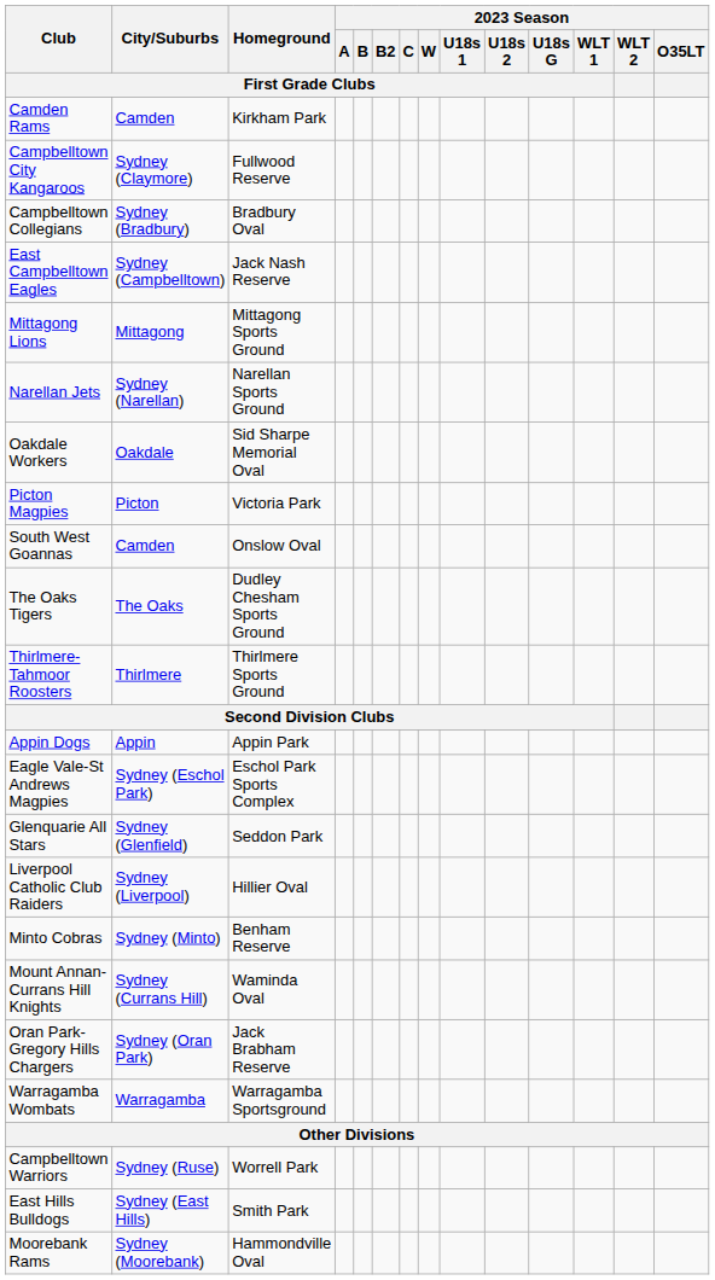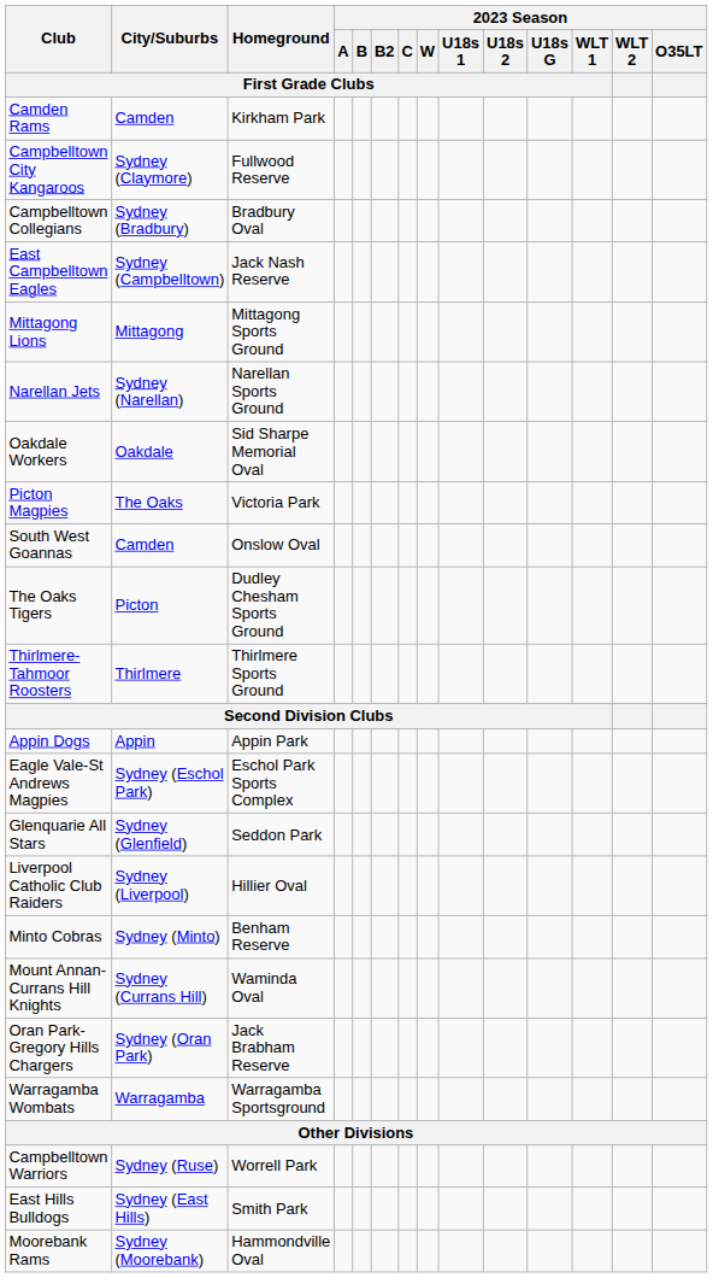 <table class="wikitable sortable">
 <tr>
 <th rowspan="2">Club</th>
 <th rowspan="2">City/Suburbs</th>
 <th rowspan="2">Homeground</th>
 <th colspan="11">2023 Season</th>
 </tr>
 <tr>
 <th>A</th>
 <th>B</th>
 <th>B2</th>
 <th>C</th>
 <th>W</th>
 <th>U18s 1</th>
 <th>U18s 2</th>
 <th>U18s G</th>
 <th>WLT 1</th>
 <th>WLT 2</th>
 <th>O35LT</th>
 </tr>
 <tr>
 <th colspan="12" align="center"><strong>First Grade Clubs</strong></th>
 <th></th>
 <th></th>
 </tr>
 <tr>
 <td> <a href='#'>Camden Rams</a></td>
 <td><a href='#'>Camden</a></td>
 <td>Kirkham Park</td>
 <td></td>
 <td></td>
 <td></td>
 <td></td>
 <td></td>
 <td></td>
 <td></td>
 <td></td>
 <td></td>
 <td></td>
 <td></td>
 </tr>
 <tr>
 <td> <a href='#'>Campbelltown City Kangaroos</a></td>
 <td><a href='#'>Sydney</a> (<a href='#'>Claymore</a>)</td>
 <td>Fullwood Reserve</td>
 <td></td>
 <td></td>
 <td></td>
 <td></td>
 <td></td>
 <td></td>
 <td></td>
 <td></td>
 <td></td>
 <td></td>
 <td></td>
 </tr>
 <tr>
 <td> Campbelltown Collegians</td>
 <td><a href='#'>Sydney</a> (<a href='#'>Bradbury</a>)</td>
 <td>Bradbury Oval</td>
 <td></td>
 <td></td>
 <td></td>
 <td></td>
 <td></td>
 <td></td>
 <td></td>
 <td></td>
 <td></td>
 <td></td>
 <td></td>
 </tr>
 <tr>
 <td> <a href='#'>East Campbelltown Eagles</a></td>
 <td><a href='#'>Sydney</a> (<a href='#'>Campbelltown</a>)</td>
 <td>Jack Nash Reserve</td>
 <td></td>
 <td></td>
 <td></td>
 <td></td>
 <td></td>
 <td></td>
 <td></td>
 <td></td>
 <td></td>
 <td></td>
 <td></td>
 </tr>
 <tr>
 <td> <a href='#'>Mittagong Lions</a></td>
 <td><a href='#'>Mittagong</a></td>
 <td>Mittagong Sports Ground</td>
 <td></td>
 <td></td>
 <td></td>
 <td></td>
 <td></td>
 <td></td>
 <td></td>
 <td></td>
 <td></td>
 <td></td>
 <td></td>
 </tr>
 <tr>
 <td> <a href='#'>Narellan Jets</a></td>
 <td><a href='#'>Sydney</a> (<a href='#'>Narellan</a>)</td>
 <td>Narellan Sports Ground</td>
 <td></td>
 <td></td>
 <td></td>
 <td></td>
 <td></td>
 <td></td>
 <td></td>
 <td></td>
 <td></td>
 <td></td>
 <td></td>
 </tr>
 <tr>
 <td> Oakdale Workers</td>
 <td><a href='#'>Oakdale</a></td>
 <td>Sid Sharpe Memorial Oval</td>
 <td></td>
 <td></td>
 <td></td>
 <td></td>
 <td></td>
 <td></td>
 <td></td>
 <td></td>
 <td></td>
 <td></td>
 <td></td>
 </tr>
 <tr>
 <td> <a href='#'>Picton Magpies</a></td>
-<td><a href='#'>Picton</a></td>
+<td><a href='#'>The Oaks</a></td>
 <td>Victoria Park</td>
 <td></td>
 <td></td>
 <td></td>
 <td></td>
 <td></td>
 <td></td>
 <td></td>
 <td></td>
 <td></td>
 <td></td>
 <td></td>
 </tr>
 <tr>
 <td> South West Goannas</td>
 <td><a href='#'>Camden</a></td>
 <td>Onslow Oval</td>
 <td></td>
 <td></td>
 <td></td>
 <td></td>
 <td></td>
 <td></td>
 <td></td>
 <td></td>
 <td></td>
 <td></td>
 <td></td>
 </tr>
 <tr>
 <td> The Oaks Tigers</td>
-<td><a href='#'>The Oaks</a></td>
+<td><a href='#'>Picton</a></td>
 <td>Dudley Chesham Sports Ground</td>
 <td></td>
 <td></td>
 <td></td>
 <td></td>
 <td></td>
 <td></td>
 <td></td>
 <td></td>
 <td></td>
 <td></td>
 <td></td>
 </tr>
 <tr>
 <td> <a href='#'>Thirlmere-Tahmoor Roosters</a></td>
 <td><a href='#'>Thirlmere</a></td>
 <td>Thirlmere Sports Ground</td>
 <td></td>
 <td></td>
 <td></td>
 <td></td>
 <td></td>
 <td></td>
 <td></td>
 <td></td>
 <td></td>
 <td></td>
 <td></td>
 </tr>
 <tr>
 <th colspan="12">Second Division Clubs</th>
 <th></th>
 <th></th>
 </tr>
 <tr>
 <td> <a href='#'>Appin Dogs</a></td>
 <td><a href='#'>Appin</a></td>
 <td>Appin Park</td>
 <td></td>
 <td></td>
 <td></td>
 <td></td>
 <td></td>
 <td></td>
 <td></td>
 <td></td>
 <td></td>
 <td></td>
 <td></td>
 </tr>
 <tr>
 <td> Eagle Vale-St Andrews Magpies</td>
 <td><a href='#'>Sydney</a> (<a href='#'>Eschol Park</a>)</td>
 <td>Eschol Park Sports Complex</td>
 <td></td>
 <td></td>
 <td></td>
 <td></td>
 <td></td>
 <td></td>
 <td></td>
 <td></td>
 <td></td>
 <td></td>
 <td></td>
 </tr>
 <tr>
 <td> Glenquarie All Stars</td>
 <td><a href='#'>Sydney</a> (<a href='#'>Glenfield</a>)</td>
 <td>Seddon Park</td>
 <td></td>
 <td></td>
 <td></td>
 <td></td>
 <td></td>
 <td></td>
 <td></td>
 <td></td>
 <td></td>
 <td></td>
 <td></td>
 </tr>
 <tr>
 <td> Liverpool Catholic Club Raiders</td>
 <td><a href='#'>Sydney</a> (<a href='#'>Liverpool</a>)</td>
 <td>Hillier Oval</td>
 <td></td>
 <td></td>
 <td></td>
 <td></td>
 <td></td>
 <td></td>
 <td></td>
 <td></td>
 <td></td>
 <td></td>
 <td></td>
 </tr>
 <tr>
 <td> Minto Cobras</td>
 <td><a href='#'>Sydney</a> (<a href='#'>Minto</a>)</td>
 <td>Benham Reserve</td>
 <td></td>
 <td></td>
 <td></td>
 <td></td>
 <td></td>
 <td></td>
 <td></td>
 <td></td>
 <td></td>
 <td></td>
 <td></td>
 </tr>
 <tr>
 <td> Mount Annan-Currans Hill Knights</td>
 <td><a href='#'>Sydney</a> (<a href='#'>Currans Hill</a>)</td>
 <td>Waminda Oval</td>
 <td></td>
 <td></td>
 <td></td>
 <td></td>
 <td></td>
 <td></td>
 <td></td>
 <td></td>
 <td></td>
 <td></td>
 <td></td>
 </tr>
 <tr>
 <td> Oran Park-Gregory Hills Chargers</td>
 <td><a href='#'>Sydney</a> (<a href='#'>Oran Park</a>)</td>
 <td>Jack Brabham Reserve</td>
 <td></td>
 <td></td>
 <td></td>
 <td></td>
 <td></td>
 <td></td>
 <td></td>
 <td></td>
 <td></td>
 <td></td>
 <td></td>
 </tr>
 <tr>
 <td> Warragamba Wombats</td>
 <td><a href='#'>Warragamba</a></td>
 <td>Warragamba Sportsground</td>
 <td></td>
 <td></td>
 <td></td>
 <td></td>
 <td></td>
 <td></td>
 <td></td>
 <td></td>
 <td></td>
 <td></td>
 <td></td>
 </tr>
 <tr>
 <th colspan="14">Other Divisions</th>
 </tr>
 <tr>
 <td> Campbelltown Warriors</td>
 <td><a href='#'>Sydney</a> (<a href='#'>Ruse</a>)</td>
 <td>Worrell Park</td>
 <td></td>
 <td></td>
 <td></td>
 <td></td>
 <td></td>
 <td></td>
 <td></td>
 <td></td>
 <td></td>
 <td></td>
 <td></td>
 </tr>
 <tr>
 <td> East Hills Bulldogs</td>
 <td><a href='#'>Sydney</a> (<a href='#'>East Hills</a>)</td>
 <td>Smith Park</td>
 <td></td>
 <td></td>
 <td></td>
 <td></td>
 <td></td>
 <td></td>
 <td></td>
 <td></td>
 <td></td>
 <td></td>
 <td></td>
 </tr>
 <tr>
 <td> Moorebank Rams</td>
 <td><a href='#'>Sydney</a> (<a href='#'>Moorebank</a>)</td>
 <td>Hammondville Oval</td>
 <td></td>
 <td></td>
 <td></td>
 <td></td>
 <td></td>
 <td></td>
 <td></td>
 <td></td>
 <td></td>
 <td></td>
 <td></td>
 </tr>
 </table>
